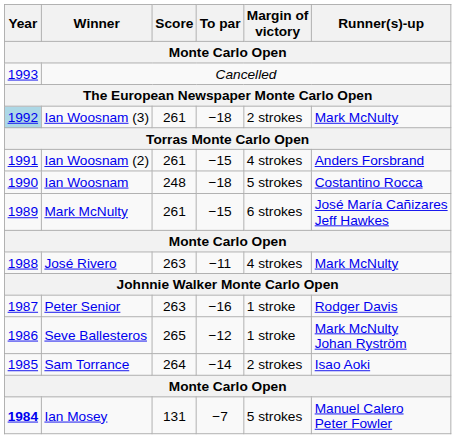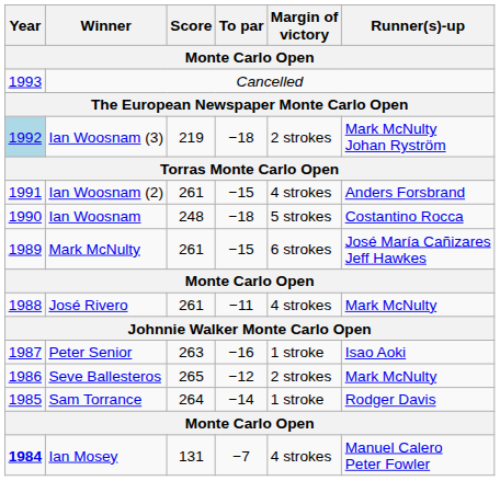 <table class="wikitable" style="font-size:95%">
 <tr>
 <th>Year</th>
 <th>Winner</th>
 <th>Score</th>
 <th>To par</th>
 <th>Margin of<br>victory</th>
 <th>Runner(s)-up</th>
 </tr>
 <tr>
 <th colspan=7>Monte Carlo Open</th>
 </tr>
 <tr>
 <td><a href='#'>1993</a></td>
 <td colspan=6 align=center><em>Cancelled</em></td>
 </tr>
 <tr>
 <th colspan=7>The European Newspaper Monte Carlo Open</th>
 </tr>
 <tr>
 <td style="background: lightblue;"><a href='#'>1992</a></td>
 <td> <a href='#'>Ian Woosnam</a> (3)</td>
-<td align=center>261</td>
+<td align=center>219</td>
 <td align=center>−18</td>
 <td>2 strokes</td>
-<td> <a href='#'>Mark McNulty</a></td>
+<td> <a href='#'>Mark McNulty</a><br> <a href='#'>Johan Ryström</a></td>
 </tr>
 <tr>
 <th colspan=7>Torras Monte Carlo Open</th>
 </tr>
 <tr>
 <td><a href='#'>1991</a></td>
 <td> <a href='#'>Ian Woosnam</a> (2)</td>
 <td align=center>261</td>
 <td align=center>−15</td>
 <td>4 strokes</td>
 <td> <a href='#'>Anders Forsbrand</a></td>
 </tr>
 <tr>
 <td><a href='#'>1990</a></td>
 <td> <a href='#'>Ian Woosnam</a></td>
 <td align=center>248</td>
 <td align=center>−18</td>
 <td>5 strokes</td>
 <td> <a href='#'>Costantino Rocca</a></td>
 </tr>
 <tr>
 <td><a href='#'>1989</a></td>
 <td> <a href='#'>Mark McNulty</a></td>
 <td align=center>261</td>
 <td align=center>−15</td>
 <td>6 strokes</td>
 <td> <a href='#'>José María Cañizares</a><br> <a href='#'>Jeff Hawkes</a></td>
 </tr>
 <tr>
 <th colspan=7>Monte Carlo Open</th>
 </tr>
 <tr>
 <td><a href='#'>1988</a></td>
 <td> <a href='#'>José Rivero</a></td>
-<td align=center>263</td>
+<td align=center>261</td>
 <td align=center>−11</td>
 <td>4 strokes</td>
 <td> <a href='#'>Mark McNulty</a></td>
 </tr>
 <tr>
 <th colspan=7>Johnnie Walker Monte Carlo Open</th>
 </tr>
 <tr>
 <td><a href='#'>1987</a></td>
 <td> <a href='#'>Peter Senior</a></td>
 <td align=center>263</td>
 <td align=center>−16</td>
 <td>1 stroke</td>
-<td> <a href='#'>Rodger Davis</a></td>
+<td> <a href='#'>Isao Aoki</a></td>
 </tr>
 <tr>
 <td><a href='#'>1986</a></td>
 <td> <a href='#'>Seve Ballesteros</a></td>
 <td align=center>265</td>
 <td align=center>−12</td>
-<td>1 stroke</td>
-<td> <a href='#'>Mark McNulty</a><br> <a href='#'>Johan Ryström</a></td>
+<td>2 strokes</td>
+<td> <a href='#'>Mark McNulty</a></td>
 </tr>
 <tr>
 <td><a href='#'>1985</a></td>
 <td> <a href='#'>Sam Torrance</a></td>
 <td align=center>264</td>
 <td align=center>−14</td>
-<td>2 strokes</td>
-<td> <a href='#'>Isao Aoki</a></td>
+<td>1 stroke</td>
+<td> <a href='#'>Rodger Davis</a></td>
 </tr>
 <tr>
 <th colspan=7>Monte Carlo Open</th>
 </tr>
 <tr>
 <td><strong><a href='#'>1984</a></strong></td>
 <td> <a href='#'>Ian Mosey</a></td>
 <td align=center>131</td>
 <td align=center>−7</td>
-<td>5 strokes</td>
+<td>4 strokes</td>
 <td> <a href='#'>Manuel Calero</a><br> <a href='#'>Peter Fowler</a></td>
 </tr>
 </table>
